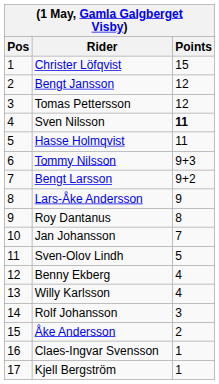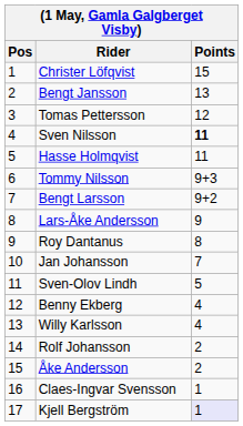 <table class="wikitable">
 <tr>
 <th colspan="6">(1 May, <a href='#'>Gamla Galgberget</a><br> <a href='#'>Visby</a>)</th>
 </tr>
 <tr>
 <th width=20>Pos</th>
 <th width=180>Rider</th>
 <th width=40>Points</th>
 </tr>
 <tr>
 <td>1</td>
 <td style="text-align:left;"><a href='#'>Christer Löfqvist</a></td>
 <td>15</td>
 </tr>
 <tr>
 <td>2</td>
 <td style="text-align:left;"><a href='#'>Bengt Jansson</a></td>
-<td>12</td>
+<td>13</td>
 </tr>
 <tr>
 <td>3</td>
 <td style="text-align:left;">Tomas Pettersson</td>
 <td>12</td>
 </tr>
 <tr>
 <td>4</td>
 <td style="text-align:left;">Sven Nilsson</td>
 <td><strong>11</strong></td>
 </tr>
 <tr>
 <td>5</td>
 <td style="text-align:left;"><a href='#'>Hasse Holmqvist</a></td>
 <td>11</td>
 </tr>
 <tr>
 <td>6</td>
 <td style="text-align:left;"><a href='#'>Tommy Nilsson</a></td>
 <td>9+3</td>
 </tr>
 <tr>
 <td>7</td>
 <td style="text-align:left;"><a href='#'>Bengt Larsson</a></td>
 <td>9+2</td>
 </tr>
 <tr>
 <td>8</td>
 <td style="text-align:left;"><a href='#'>Lars-Åke Andersson</a></td>
 <td>9</td>
 </tr>
 <tr>
 <td>9</td>
 <td style="text-align:left;">Roy Dantanus</td>
 <td>8</td>
 </tr>
 <tr>
 <td>10</td>
 <td style="text-align:left;">Jan Johansson</td>
 <td>7</td>
 </tr>
 <tr>
 <td>11</td>
 <td style="text-align:left;">Sven-Olov Lindh</td>
 <td>5</td>
 </tr>
 <tr>
 <td>12</td>
 <td style="text-align:left;">Benny Ekberg</td>
 <td>4</td>
 </tr>
 <tr>
 <td>13</td>
 <td style="text-align:left;">Willy Karlsson</td>
 <td>4</td>
 </tr>
 <tr>
 <td>14</td>
 <td style="text-align:left;">Rolf Johansson</td>
-<td>3</td>
+<td>2</td>
 </tr>
 <tr>
 <td>15</td>
 <td style="text-align:left;"><a href='#'>Åke Andersson</a></td>
 <td>2</td>
 </tr>
 <tr>
 <td>16</td>
 <td style="text-align:left;">Claes-Ingvar Svensson</td>
 <td>1</td>
 </tr>
 <tr>
 <td>17</td>
 <td style="text-align:left;">Kjell Bergström</td>
-<td>1</td>
+<td style="background: lavender;">1</td>
 </tr>
 </table>
